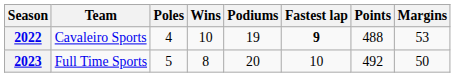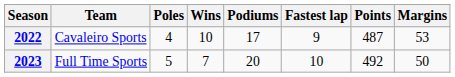 <table class="wikitable" style="font-size:85%; text-align:center;">
 <tr>
 <th>Season</th>
 <th>Team</th>
 <th>Poles</th>
 <th>Wins</th>
 <th>Podiums</th>
 <th>Fastest lap</th>
 <th>Points</th>
 <th>Margins</th>
 </tr>
 <tr>
 <th><a href='#'>2022</a></th>
 <td align=left> <a href='#'>Cavaleiro Sports</a></td>
 <td>4</td>
 <td>10</td>
-<td>19</td>
-<td><strong>9</strong></td>
-<td>488</td>
+<td>17</td>
+<td>9</td>
+<td>487</td>
 <td>53</td>
 </tr>
 <tr>
 <th><a href='#'>2023</a></th>
 <td align=left> <a href='#'>Full Time Sports</a></td>
 <td>5</td>
-<td>8</td>
+<td>7</td>
 <td>20</td>
 <td>10</td>
 <td>492</td>
 <td>50</td>
 </tr>
 </table>
